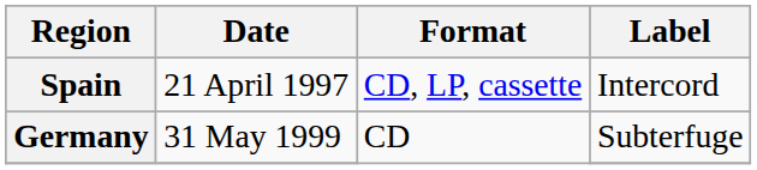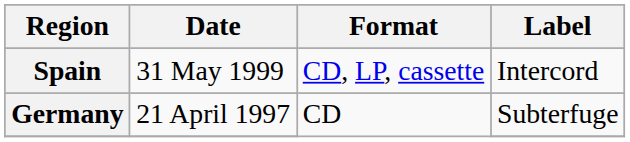 <table class="wikitable plainrowheaders">
 <tr>
 <th scope="col">Region</th>
 <th scope="col">Date</th>
 <th scope="col">Format</th>
 <th scope="col">Label</th>
 </tr>
 <tr>
 <th scope="row">Spain</th>
-<td rowspan="1">21 April 1997</td>
+<td rowspan="1">31 May 1999</td>
 <td rowspan="1"><a href='#'>CD</a>, <a href='#'>LP</a>, <a href='#'>cassette</a></td>
 <td rowspan="1">Intercord</td>
 </tr>
 <tr>
 <th scope="row">Germany</th>
-<td rowspan="1">31 May 1999</td>
+<td rowspan="1">21 April 1997</td>
 <td rowspan="2">CD</td>
 <td rowspan="1">Subterfuge</td>
 </tr>
 <tr>
 </tr>
 </table>
